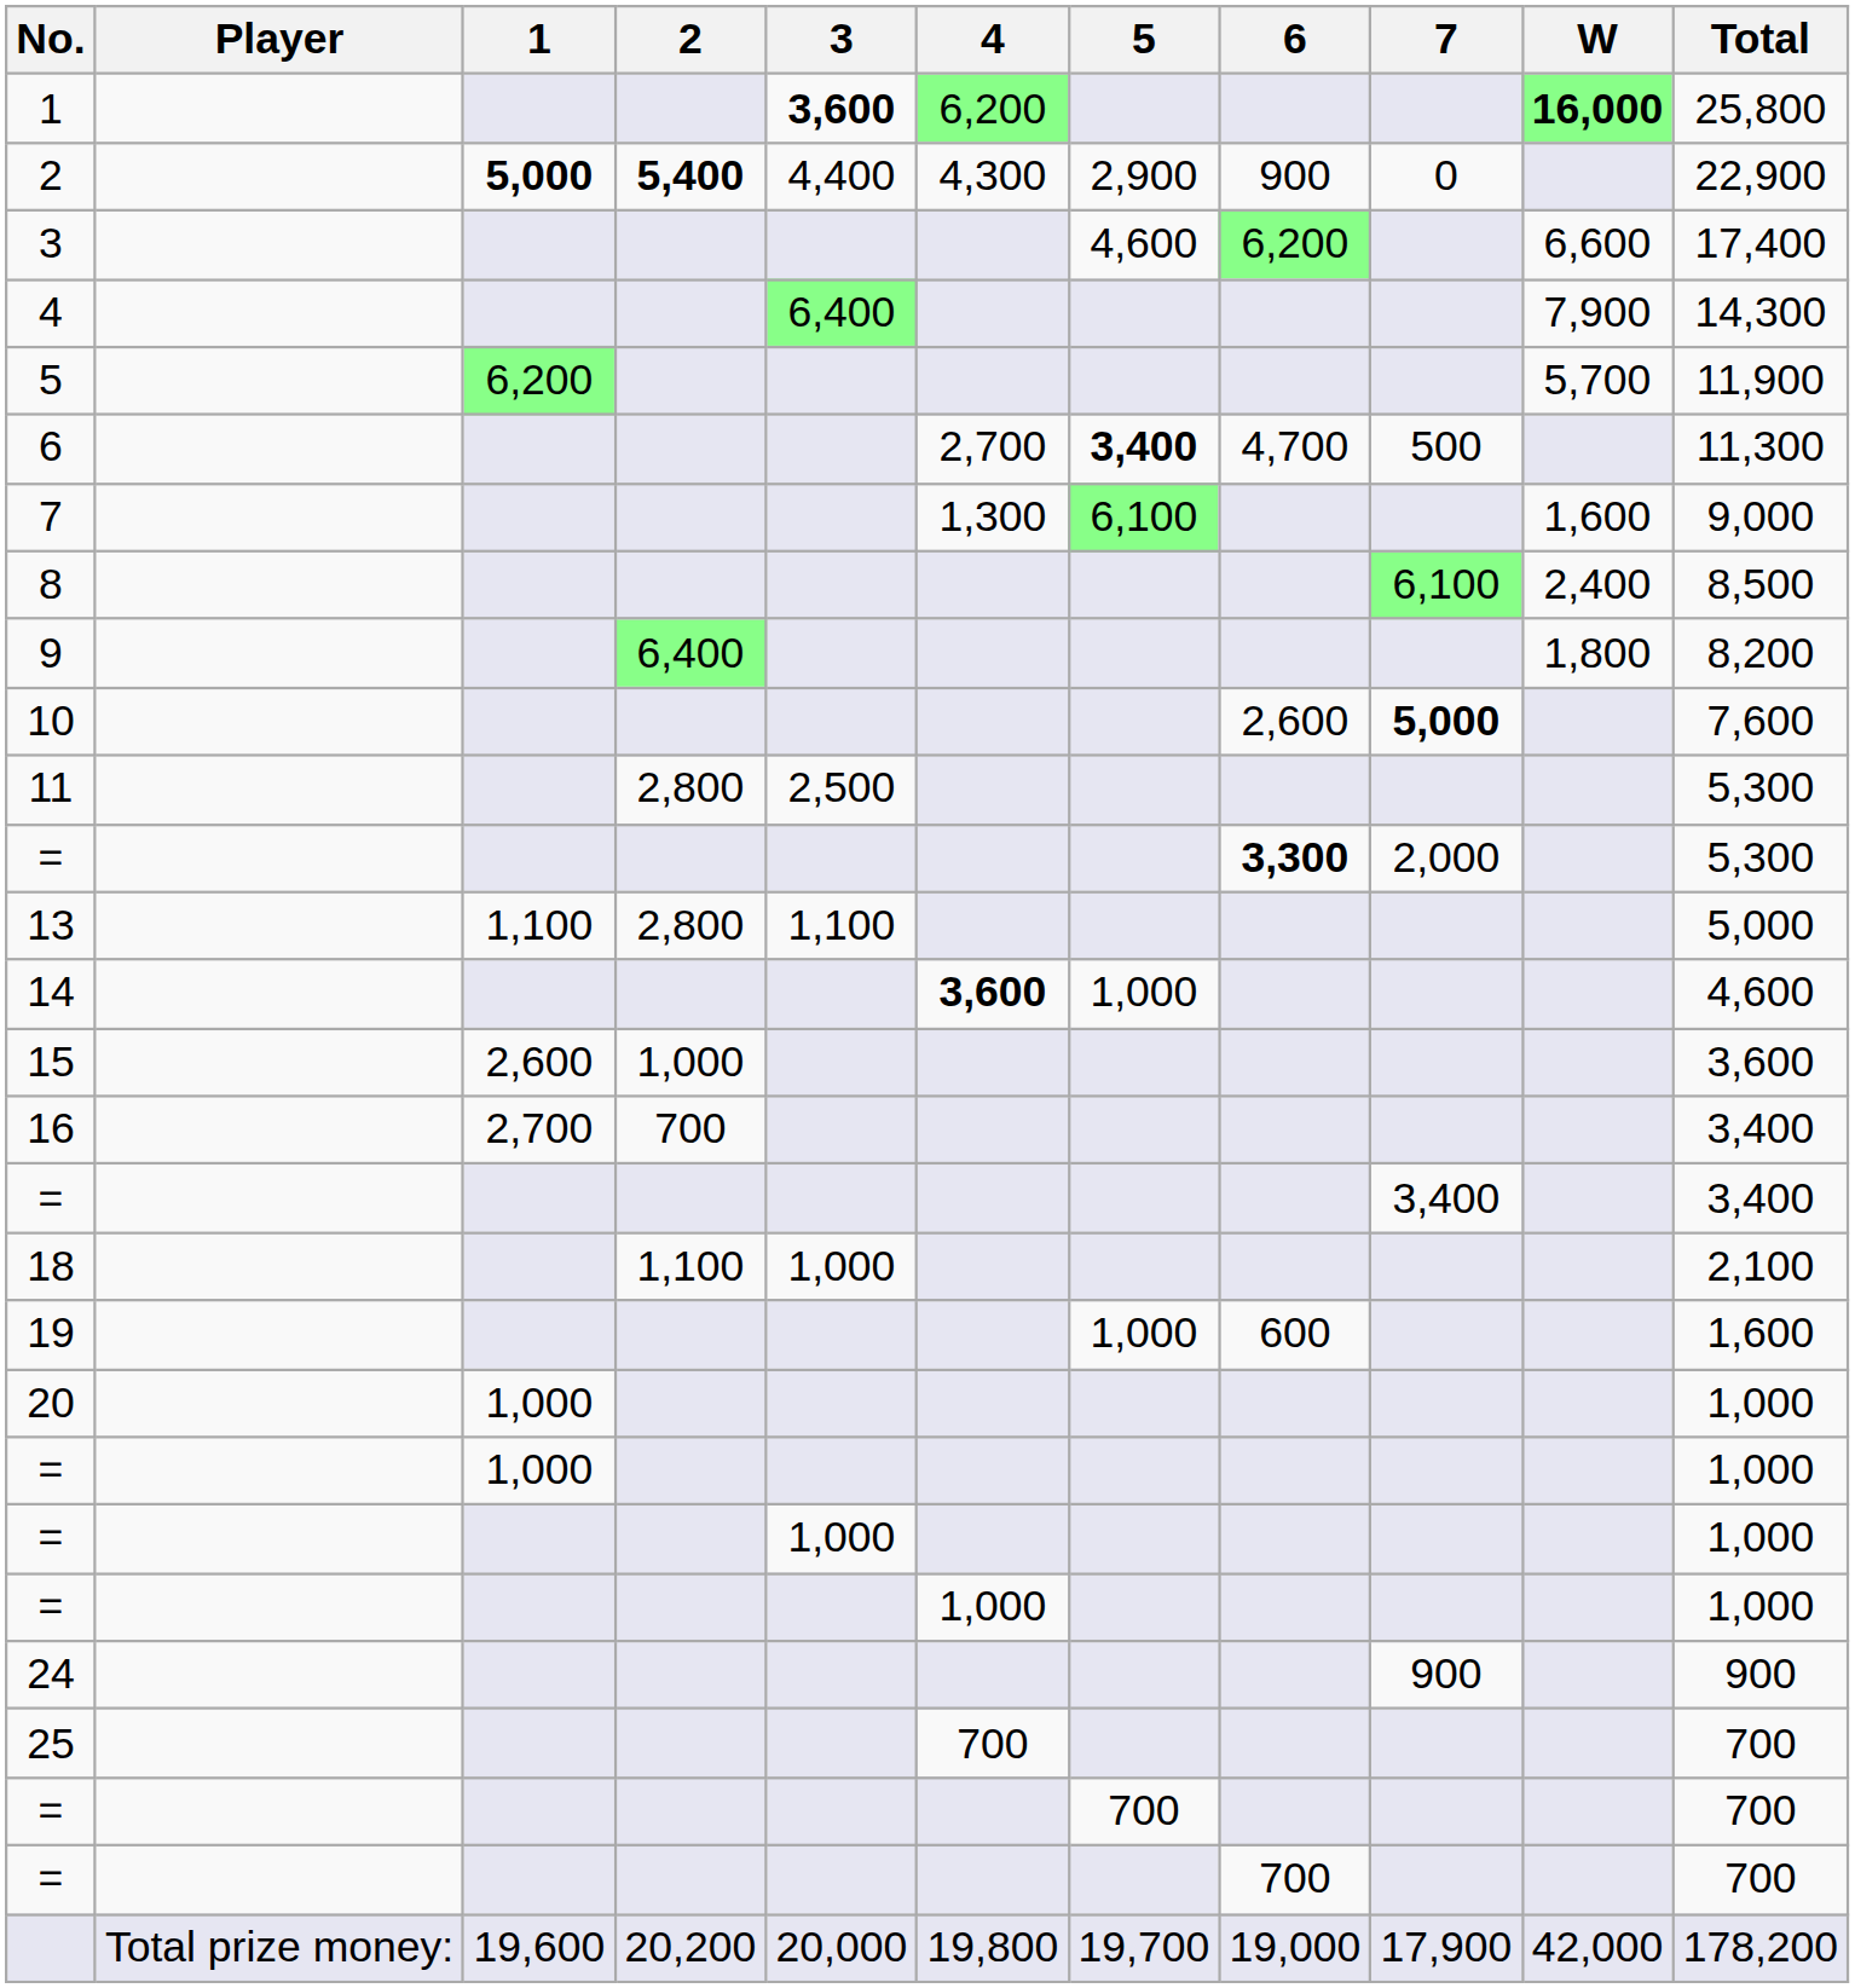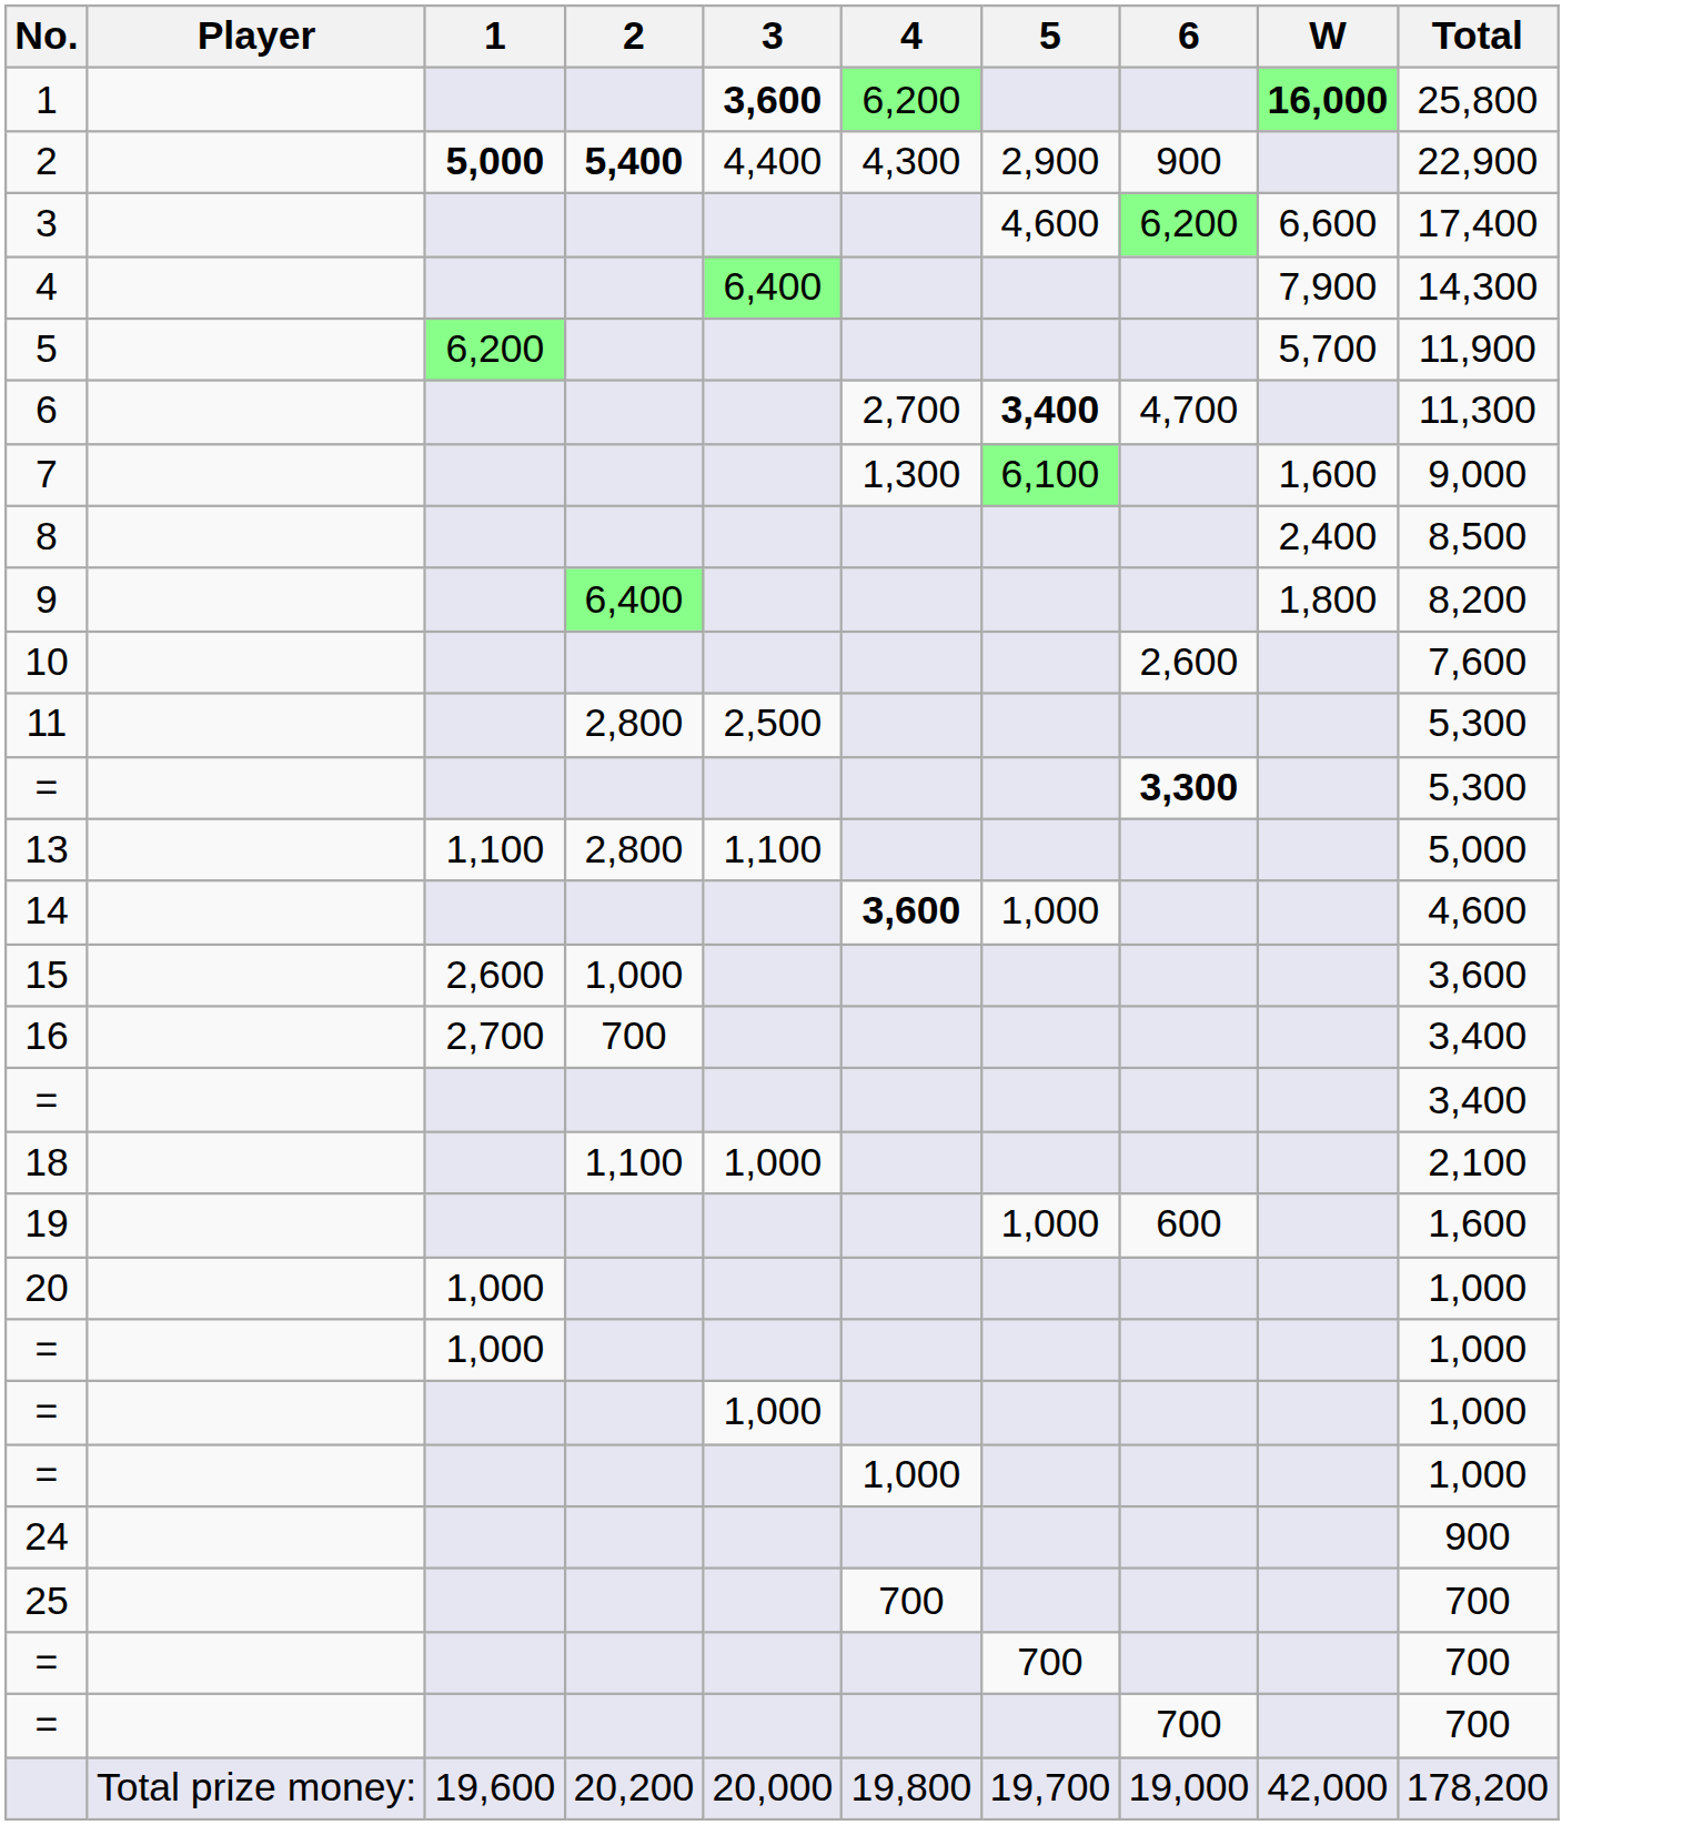 <table class="wikitable sortable sticky-header" style="text-align:center;">
 <tr>
 <th>No.</th>
 <th>Player</th>
 <th>1</th>
 <th>2</th>
 <th>3</th>
 <th>4</th>
 <th>5</th>
 <th>6</th>
-<th>7</th>
 <th>W</th>
 <th>Total</th>
 </tr>
 <tr>
 <td>1</td>
 <td style="text-align:left;" data-sort-value="Selby, Mark"> </td>
 <td style="background:#e6e6f2;"></td>
 <td style="background:#e6e6f2;"></td>
 <td><strong>3,600</strong></td>
 <td style="background:#88ff88;">6,200</td>
-<td style="background:#e6e6f2;"></td>
 <td style="background:#e6e6f2;"></td>
 <td style="background:#e6e6f2;"></td>
 <td style="background:#88ff88;"><strong>16,000</strong></td>
 <td>25,800</td>
 </tr>
 <tr>
 <td data-sort-value=2>2</td>
 <td style="text-align:left;" data-sort-value="Jones, Jak"> </td>
 <td><strong>5,000</strong></td>
 <td><strong>5,400</strong></td>
 <td>4,400</td>
 <td>4,300</td>
 <td>2,900</td>
 <td>900</td>
-<td>0</td>
 <td style="background:#e6e6f2;"></td>
 <td>22,900</td>
 </tr>
 <tr>
 <td data-sort-value=3>3</td>
 <td style="text-align:left;" data-sort-value="Trump, Judd"> </td>
 <td style="background:#e6e6f2;"></td>
 <td style="background:#e6e6f2;"></td>
 <td style="background:#e6e6f2;"></td>
 <td style="background:#e6e6f2;"></td>
 <td>4,600</td>
 <td style="background:#88ff88;">6,200</td>
-<td style="background:#e6e6f2;"></td>
 <td>6,600</td>
 <td>17,400</td>
 </tr>
 <tr>
 <td data-sort-value=4>4</td>
 <td style="text-align:left;" data-sort-value="Wilson, Kyren"> </td>
 <td style="background:#e6e6f2;"></td>
 <td style="background:#e6e6f2;"></td>
 <td style="background:#88ff88;">6,400</td>
 <td style="background:#e6e6f2;"></td>
 <td style="background:#e6e6f2;"></td>
 <td style="background:#e6e6f2;"></td>
-<td style="background:#e6e6f2;"></td>
 <td>7,900</td>
 <td>14,300</td>
 </tr>
 <tr>
 <td data-sort-value=5>5</td>
 <td style="text-align:left;" data-sort-value="Vafaei, Hossein"> </td>
 <td style="background:#88ff88;">6,200</td>
-<td style="background:#e6e6f2;"></td>
 <td style="background:#e6e6f2;"></td>
 <td style="background:#e6e6f2;"></td>
 <td style="background:#e6e6f2;"></td>
 <td style="background:#e6e6f2;"></td>
 <td style="background:#e6e6f2;"></td>
 <td>5,700</td>
 <td>11,900</td>
 </tr>
 <tr>
 <td data-sort-value=6>6</td>
 <td style="text-align:left;" data-sort-value="O'Connor, Joe"> </td>
 <td style="background:#e6e6f2;"></td>
 <td style="background:#e6e6f2;"></td>
 <td style="background:#e6e6f2;"></td>
 <td>2,700</td>
 <td><strong>3,400</strong></td>
 <td>4,700</td>
-<td>500</td>
 <td style="background:#e6e6f2;"></td>
 <td>11,300</td>
 </tr>
 <tr>
 <td data-sort-value=7>7</td>
 <td style="text-align:left;" data-sort-value="Selt, Matthew"> </td>
 <td style="background:#e6e6f2;"></td>
 <td style="background:#e6e6f2;"></td>
 <td style="background:#e6e6f2;"></td>
 <td>1,300</td>
 <td style="background:#88ff88;">6,100</td>
-<td style="background:#e6e6f2;"></td>
 <td style="background:#e6e6f2;"></td>
 <td>1,600</td>
 <td>9,000</td>
 </tr>
 <tr>
 <td data-sort-value=8>8</td>
 <td style="text-align:left;" data-sort-value="Xiao, Guodong"> </td>
 <td style="background:#e6e6f2;"></td>
 <td style="background:#e6e6f2;"></td>
 <td style="background:#e6e6f2;"></td>
 <td style="background:#e6e6f2;"></td>
 <td style="background:#e6e6f2;"></td>
 <td style="background:#e6e6f2;"></td>
-<td style="background:#88ff88;">6,100</td>
 <td>2,400</td>
 <td>8,500</td>
 </tr>
 <tr>
 <td data-sort-value=9>9</td>
 <td style="text-align:left;" data-sort-value="Si, Jiahui"> </td>
 <td style="background:#e6e6f2;"></td>
 <td style="background:#88ff88;">6,400</td>
-<td style="background:#e6e6f2;"></td>
 <td style="background:#e6e6f2;"></td>
 <td style="background:#e6e6f2;"></td>
 <td style="background:#e6e6f2;"></td>
 <td style="background:#e6e6f2;"></td>
 <td>1,800</td>
 <td>8,200</td>
 </tr>
 <tr>
 <td data-sort-value=10>10</td>
 <td style="text-align:left;" data-sort-value="Gilbert, David"> </td>
 <td style="background:#e6e6f2;"></td>
 <td style="background:#e6e6f2;"></td>
 <td style="background:#e6e6f2;"></td>
 <td style="background:#e6e6f2;"></td>
 <td style="background:#e6e6f2;"></td>
 <td>2,600</td>
-<td><strong>5,000</strong></td>
 <td style="background:#e6e6f2;"></td>
 <td>7,600</td>
 </tr>
 <tr>
 <td data-sort-value=11>11</td>
 <td style="text-align:left;" data-sort-value="Carter, Ali"> </td>
 <td style="background:#e6e6f2;"></td>
 <td>2,800</td>
 <td>2,500</td>
-<td style="background:#e6e6f2;"></td>
 <td style="background:#e6e6f2;"></td>
 <td style="background:#e6e6f2;"></td>
 <td style="background:#e6e6f2;"></td>
 <td style="background:#e6e6f2;"></td>
 <td>5,300</td>
 </tr>
 <tr>
 <td data-sort-value=12>=</td>
 <td style="text-align:left;" data-sort-value="Saengkham, Noppon"> </td>
 <td style="background:#e6e6f2;"></td>
 <td style="background:#e6e6f2;"></td>
 <td style="background:#e6e6f2;"></td>
 <td style="background:#e6e6f2;"></td>
 <td style="background:#e6e6f2;"></td>
 <td><strong>3,300</strong></td>
-<td>2,000</td>
 <td style="background:#e6e6f2;"></td>
 <td>5,300</td>
 </tr>
 <tr>
 <td data-sort-value=13>13</td>
 <td style="text-align:left;" data-sort-value="Wakelin, Chris"> </td>
 <td>1,100</td>
 <td>2,800</td>
 <td>1,100</td>
-<td style="background:#e6e6f2;"></td>
 <td style="background:#e6e6f2;"></td>
 <td style="background:#e6e6f2;"></td>
 <td style="background:#e6e6f2;"></td>
 <td style="background:#e6e6f2;"></td>
 <td>5,000</td>
 </tr>
 <tr>
 <td data-sort-value=14>14</td>
 <td style="text-align:left;" data-sort-value="Bingham, Stuart"> </td>
 <td style="background:#e6e6f2;"></td>
 <td style="background:#e6e6f2;"></td>
 <td style="background:#e6e6f2;"></td>
 <td><strong>3,600</strong></td>
 <td>1,000</td>
 <td style="background:#e6e6f2;"></td>
 <td style="background:#e6e6f2;"></td>
-<td style="background:#e6e6f2;"></td>
 <td>4,600</td>
 </tr>
 <tr>
 <td data-sort-value=15>15</td>
 <td style="text-align:left;" data-sort-value="Day, Ryan"> </td>
 <td>2,600</td>
 <td>1,000</td>
-<td style="background:#e6e6f2;"></td>
 <td style="background:#e6e6f2;"></td>
 <td style="background:#e6e6f2;"></td>
 <td style="background:#e6e6f2;"></td>
 <td style="background:#e6e6f2;"></td>
 <td style="background:#e6e6f2;"></td>
 <td>3,600</td>
 </tr>
 <tr>
 <td data-sort-value=16>16</td>
 <td style="text-align:left;" data-sort-value="Pang, Junxu"> </td>
 <td>2,700</td>
 <td>700</td>
 <td style="background:#e6e6f2;"></td>
 <td style="background:#e6e6f2;"></td>
 <td style="background:#e6e6f2;"></td>
 <td style="background:#e6e6f2;"></td>
 <td style="background:#e6e6f2;"></td>
-<td style="background:#e6e6f2;"></td>
 <td>3,400</td>
 </tr>
 <tr>
 <td data-sort-value=17>=</td>
 <td style="text-align:left;" data-sort-value="Walden, Ricky"> </td>
 <td style="background:#e6e6f2;"></td>
 <td style="background:#e6e6f2;"></td>
 <td style="background:#e6e6f2;"></td>
 <td style="background:#e6e6f2;"></td>
 <td style="background:#e6e6f2;"></td>
 <td style="background:#e6e6f2;"></td>
-<td>3,400</td>
 <td style="background:#e6e6f2;"></td>
 <td>3,400</td>
 </tr>
 <tr>
 <td data-sort-value=18>18</td>
 <td style="text-align:left;" data-sort-value="Milkins, Robert"> </td>
 <td style="background:#e6e6f2;"></td>
 <td>1,100</td>
 <td>1,000</td>
-<td style="background:#e6e6f2;"></td>
 <td style="background:#e6e6f2;"></td>
 <td style="background:#e6e6f2;"></td>
 <td style="background:#e6e6f2;"></td>
 <td style="background:#e6e6f2;"></td>
 <td>2,100</td>
 </tr>
 <tr>
 <td data-sort-value=19>19</td>
 <td style="text-align:left;" data-sort-value="Ford, Tom"> </td>
 <td style="background:#e6e6f2;"></td>
 <td style="background:#e6e6f2;"></td>
 <td style="background:#e6e6f2;"></td>
 <td style="background:#e6e6f2;"></td>
 <td>1,000</td>
 <td>600</td>
 <td style="background:#e6e6f2;"></td>
-<td style="background:#e6e6f2;"></td>
 <td>1,600</td>
 </tr>
 <tr>
 <td data-sort-value=20>20</td>
 <td style="text-align:left;" data-sort-value="Wilson, Gary"> </td>
 <td>1,000</td>
-<td style="background:#e6e6f2;"></td>
 <td style="background:#e6e6f2;"></td>
 <td style="background:#e6e6f2;"></td>
 <td style="background:#e6e6f2;"></td>
 <td style="background:#e6e6f2;"></td>
 <td style="background:#e6e6f2;"></td>
 <td style="background:#e6e6f2;"></td>
 <td>1,000</td>
 </tr>
 <tr>
 <td data-sort-value=21>=</td>
 <td style="text-align:left;" data-sort-value="Slessor, Elliot"> </td>
 <td>1,000</td>
 <td style="background:#e6e6f2;"></td>
 <td style="background:#e6e6f2;"></td>
 <td style="background:#e6e6f2;"></td>
 <td style="background:#e6e6f2;"></td>
 <td style="background:#e6e6f2;"></td>
 <td style="background:#e6e6f2;"></td>
-<td style="background:#e6e6f2;"></td>
 <td>1,000</td>
 </tr>
 <tr>
 <td data-sort-value=22>=</td>
 <td style="text-align:left;" data-sort-value="O'Sullivan, Ronnie"> </td>
 <td style="background:#e6e6f2;"></td>
 <td style="background:#e6e6f2;"></td>
 <td>1,000</td>
-<td style="background:#e6e6f2;"></td>
 <td style="background:#e6e6f2;"></td>
 <td style="background:#e6e6f2;"></td>
 <td style="background:#e6e6f2;"></td>
 <td style="background:#e6e6f2;"></td>
 <td>1,000</td>
 </tr>
 <tr>
 <td data-sort-value=23>=</td>
 <td style="text-align:left;" data-sort-value="Robertson, Jimmy"> </td>
 <td style="background:#e6e6f2;"></td>
 <td style="background:#e6e6f2;"></td>
 <td style="background:#e6e6f2;"></td>
 <td>1,000</td>
 <td style="background:#e6e6f2;"></td>
 <td style="background:#e6e6f2;"></td>
 <td style="background:#e6e6f2;"></td>
-<td style="background:#e6e6f2;"></td>
 <td>1,000</td>
 </tr>
 <tr>
 <td data-sort-value=24>24</td>
 <td style="text-align:left;" data-sort-value="Zhou, Yuelong"> </td>
 <td style="background:#e6e6f2;"></td>
 <td style="background:#e6e6f2;"></td>
 <td style="background:#e6e6f2;"></td>
 <td style="background:#e6e6f2;"></td>
 <td style="background:#e6e6f2;"></td>
 <td style="background:#e6e6f2;"></td>
-<td>900</td>
 <td style="background:#e6e6f2;"></td>
 <td>900</td>
 </tr>
 <tr>
 <td data-sort-value=25>25</td>
 <td style="text-align:left;" data-sort-value="Page, Jackson"> </td>
 <td style="background:#e6e6f2;"></td>
 <td style="background:#e6e6f2;"></td>
 <td style="background:#e6e6f2;"></td>
 <td>700</td>
-<td style="background:#e6e6f2;"></td>
 <td style="background:#e6e6f2;"></td>
 <td style="background:#e6e6f2;"></td>
 <td style="background:#e6e6f2;"></td>
 <td>700</td>
 </tr>
 <tr>
 <td data-sort-value=26>=</td>
 <td style="text-align:left;" data-sort-value="Robertson, Neil"> </td>
 <td style="background:#e6e6f2;"></td>
 <td style="background:#e6e6f2;"></td>
 <td style="background:#e6e6f2;"></td>
 <td style="background:#e6e6f2;"></td>
 <td>700</td>
 <td style="background:#e6e6f2;"></td>
 <td style="background:#e6e6f2;"></td>
-<td style="background:#e6e6f2;"></td>
 <td>700</td>
 </tr>
 <tr>
 <td data-sort-value=27>=</td>
 <td style="text-align:left;" data-sort-value="Lisowski, Jack"> </td>
 <td style="background:#e6e6f2;"></td>
 <td style="background:#e6e6f2;"></td>
 <td style="background:#e6e6f2;"></td>
 <td style="background:#e6e6f2;"></td>
 <td style="background:#e6e6f2;"></td>
 <td>700</td>
 <td style="background:#e6e6f2;"></td>
-<td style="background:#e6e6f2;"></td>
 <td>700</td>
 </tr>
 <tr class=sortbottom>
 <td style="background:#e6e6f2;"></td>
 <td style="text-align:right; background:#e6e6f2;">Total prize money:</td>
 <td style="background:#e6e6f2;">19,600</td>
 <td style="background:#e6e6f2;">20,200</td>
 <td style="background:#e6e6f2;">20,000</td>
 <td style="background:#e6e6f2;">19,800</td>
 <td style="background:#e6e6f2;">19,700</td>
 <td style="background:#e6e6f2;">19,000</td>
-<td style="background:#e6e6f2;">17,900</td>
 <td style="background:#e6e6f2;">42,000</td>
 <td style="background:#e6e6f2;">178,200</td>
 </tr>
 </table>
